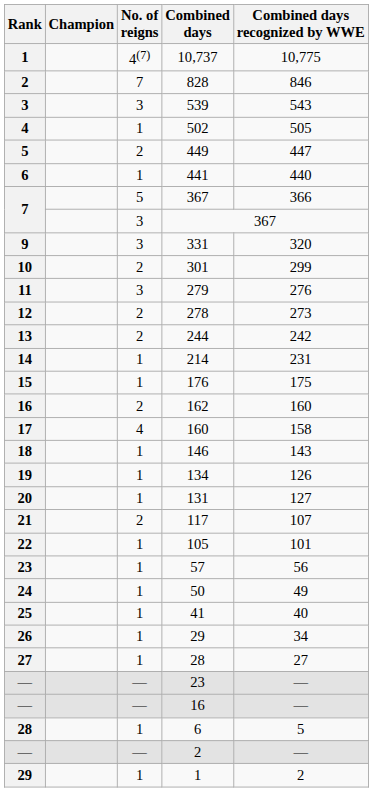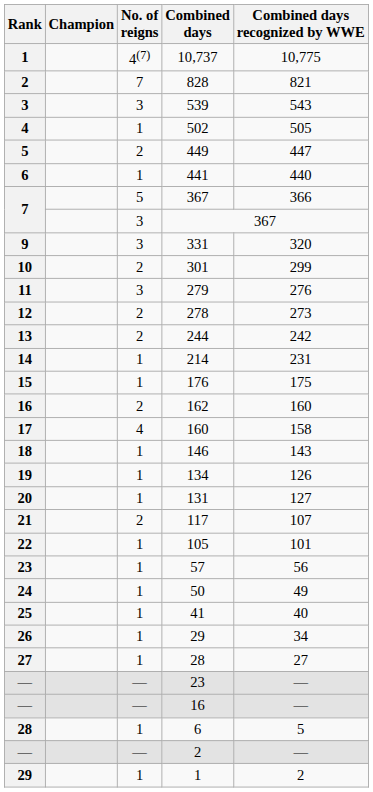 <table class="wikitable sortable" style="text-align: center">
 <tr>
 <th>Rank</th>
 <th>Champion</th>
 <th>No. of<br>reigns</th>
 <th>Combined<br>days</th>
 <th>Combined days<br>recognized by WWE</th>
 </tr>
 <tr>
 <th>1</th>
 <td></td>
 <td>4<sup>(7)</sup></td>
 <td>10,737</td>
 <td>10,775</td>
 </tr>
 <tr>
 <th>2</th>
 <td></td>
 <td>7</td>
 <td>828</td>
-<td>846</td>
+<td>821</td>
 </tr>
 <tr>
 <th>3</th>
 <td></td>
 <td>3</td>
 <td>539</td>
 <td>543</td>
 </tr>
 <tr>
 <th>4</th>
 <td></td>
 <td>1</td>
 <td>502</td>
 <td>505</td>
 </tr>
 <tr>
 <th>5</th>
 <td></td>
 <td>2</td>
 <td>449</td>
 <td>447</td>
 </tr>
 <tr>
 <th>6</th>
 <td></td>
 <td>1</td>
 <td>441</td>
 <td>440</td>
 </tr>
 <tr>
 <th rowspan=2>7</th>
 <td></td>
 <td>5</td>
 <td>367</td>
 <td>366</td>
 </tr>
 <tr>
 <td></td>
 <td>3</td>
 <td colspan=2>367</td>
 </tr>
 <tr>
 <th>9</th>
 <td></td>
 <td>3</td>
 <td>331</td>
 <td>320</td>
 </tr>
 <tr>
 <th>10</th>
 <td></td>
 <td>2</td>
 <td>301</td>
 <td>299</td>
 </tr>
 <tr>
 <th>11</th>
 <td></td>
 <td>3</td>
 <td>279</td>
 <td>276</td>
 </tr>
 <tr>
 <th>12</th>
 <td></td>
 <td>2</td>
 <td>278</td>
 <td>273</td>
 </tr>
 <tr>
 <th>13</th>
 <td></td>
 <td>2</td>
 <td>244</td>
 <td>242</td>
 </tr>
 <tr>
 <th>14</th>
 <td></td>
 <td>1</td>
 <td>214</td>
 <td>231</td>
 </tr>
 <tr>
 <th>15</th>
 <td></td>
 <td>1</td>
 <td>176</td>
 <td>175</td>
 </tr>
 <tr>
 <th>16</th>
 <td></td>
 <td>2</td>
 <td>162</td>
 <td>160</td>
 </tr>
 <tr>
 <th>17</th>
 <td></td>
 <td>4</td>
 <td>160</td>
 <td>158</td>
 </tr>
 <tr>
 <th>18</th>
 <td></td>
 <td>1</td>
 <td>146</td>
 <td>143</td>
 </tr>
 <tr>
 <th>19</th>
 <td></td>
 <td>1</td>
 <td>134</td>
 <td>126</td>
 </tr>
 <tr>
 <th>20</th>
 <td></td>
 <td>1</td>
 <td>131</td>
 <td>127</td>
 </tr>
 <tr>
 <th>21</th>
 <td></td>
 <td>2</td>
 <td>117</td>
 <td>107</td>
 </tr>
 <tr>
 <th>22</th>
 <td></td>
 <td>1</td>
 <td>105</td>
 <td>101</td>
 </tr>
 <tr>
 <th>23</th>
 <td></td>
 <td>1</td>
 <td>57</td>
 <td>56</td>
 </tr>
 <tr>
 <th>24</th>
 <td></td>
 <td>1</td>
 <td>50</td>
 <td>49</td>
 </tr>
 <tr>
 <th>25</th>
 <td></td>
 <td>1</td>
 <td>41</td>
 <td>40</td>
 </tr>
 <tr>
 <th>26</th>
 <td></td>
 <td>1</td>
 <td>29</td>
 <td>34</td>
 </tr>
 <tr>
 <th>27</th>
 <td></td>
 <td>1</td>
 <td>28</td>
 <td>27</td>
 </tr>
 <tr style="background-color:#e3e3e3">
 <td>—</td>
 <td></td>
 <td>—</td>
 <td>23</td>
 <td>—</td>
 </tr>
 <tr style="background-color:#e3e3e3">
 <td>—</td>
 <td></td>
 <td>—</td>
 <td>16</td>
 <td>—</td>
 </tr>
 <tr>
 <th>28</th>
 <td></td>
 <td>1</td>
 <td>6</td>
 <td>5</td>
 </tr>
 <tr style="background-color:#e3e3e3">
 <td>—</td>
 <td></td>
 <td>—</td>
 <td>2</td>
 <td>—</td>
 </tr>
 <tr>
 <th>29</th>
 <td></td>
 <td>1</td>
 <td>1</td>
 <td>2</td>
 </tr>
 </table>
